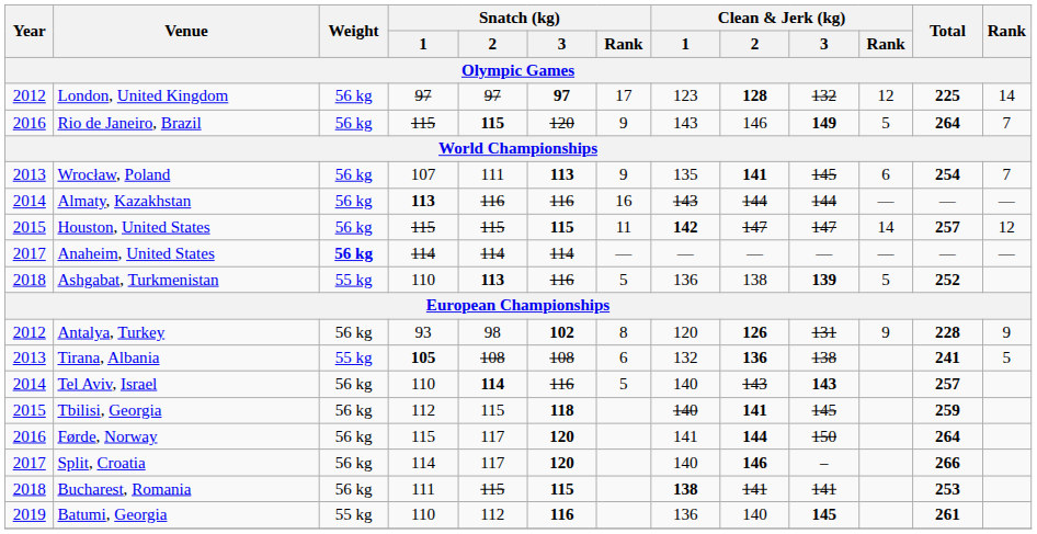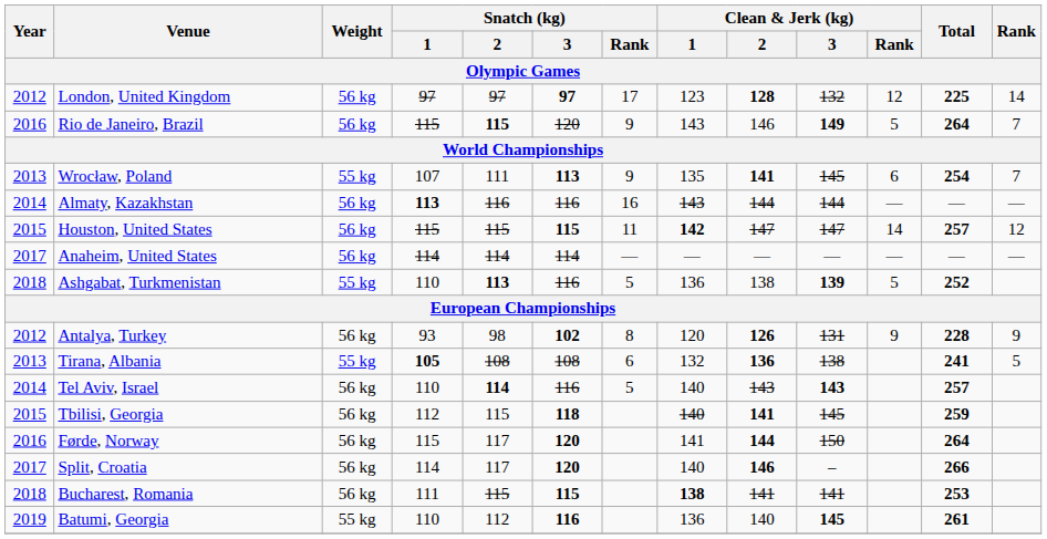 <table class="wikitable" style="text-align:center;">
 <tr>
 <th rowspan=2 width=40>Year</th>
 <th rowspan=2 width=250>Venue</th>
 <th rowspan=2 width=60>Weight</th>
 <th colspan=4>Snatch (kg)</th>
 <th colspan=4>Clean & Jerk (kg)</th>
 <th rowspan=2 width=60>Total</th>
 <th rowspan=2 width=40>Rank</th>
 </tr>
 <tr>
 <th width=60>1</th>
 <th width=60>2</th>
 <th width=60>3</th>
 <th width=45>Rank</th>
 <th width=60>1</th>
 <th width=60>2</th>
 <th width=60>3</th>
 <th width=45>Rank</th>
 </tr>
 <tr>
 <th colspan=13><a href='#'>Olympic Games</a></th>
 </tr>
 <tr>
 <td><a href='#'>2012</a></td>
 <td align=left> <a href='#'>London</a>, <a href='#'>United Kingdom</a></td>
 <td><a href='#'>56 kg</a></td>
 <td><s>97</s></td>
 <td><s>97</s></td>
 <td><strong>97</strong></td>
 <td>17</td>
 <td>123</td>
 <td><strong>128</strong></td>
 <td><s>132</s></td>
 <td>12</td>
 <td><strong>225</strong></td>
 <td>14</td>
 </tr>
 <tr>
 <td><a href='#'>2016</a></td>
 <td align=left> <a href='#'>Rio de Janeiro</a>, <a href='#'>Brazil</a></td>
 <td><a href='#'>56 kg</a></td>
 <td><s>115</s></td>
 <td><strong>115</strong></td>
 <td><s>120</s></td>
 <td>9</td>
 <td>143</td>
 <td>146</td>
 <td><strong>149</strong></td>
 <td>5</td>
 <td><strong>264</strong></td>
 <td>7</td>
 </tr>
 <tr>
 <th colspan=13><a href='#'>World Championships</a></th>
 </tr>
 <tr>
 <td><a href='#'>2013</a></td>
 <td align=left> <a href='#'>Wrocław</a>, <a href='#'>Poland</a></td>
-<td><a href='#'>56 kg</a></td>
+<td><a href='#'>55 kg</a></td>
 <td>107</td>
 <td>111</td>
 <td><strong>113</strong></td>
 <td>9</td>
 <td>135</td>
 <td><strong>141</strong></td>
 <td><s>145</s></td>
 <td>6</td>
 <td><strong>254</strong></td>
 <td>7</td>
 </tr>
 <tr>
 <td><a href='#'>2014</a></td>
 <td align=left> <a href='#'>Almaty</a>, <a href='#'>Kazakhstan</a></td>
 <td><a href='#'>56 kg</a></td>
 <td><strong>113</strong></td>
 <td><s>116</s></td>
 <td><s>116</s></td>
 <td>16</td>
 <td><s>143</s></td>
 <td><s>144</s></td>
 <td><s>144</s></td>
 <td>—</td>
 <td>—</td>
 <td>—</td>
 </tr>
 <tr>
 <td><a href='#'>2015</a></td>
 <td align=left> <a href='#'>Houston</a>, <a href='#'>United States</a></td>
 <td><a href='#'>56 kg</a></td>
 <td><s>115</s></td>
 <td><s>115</s></td>
 <td><strong>115</strong></td>
 <td>11</td>
 <td><strong>142</strong></td>
 <td><s>147</s></td>
 <td><s>147</s></td>
 <td>14</td>
 <td><strong>257</strong></td>
 <td>12</td>
 </tr>
 <tr>
 <td><a href='#'>2017</a></td>
 <td align=left> <a href='#'>Anaheim</a>, <a href='#'>United States</a></td>
-<td><strong><a href='#'>56 kg</a></strong></td>
+<td><a href='#'>56 kg</a></td>
 <td><s>114</s></td>
 <td><s>114</s></td>
 <td><s>114</s></td>
 <td>—</td>
 <td>—</td>
 <td>—</td>
 <td>—</td>
 <td>—</td>
 <td>—</td>
 <td>—</td>
 </tr>
 <tr>
 <td><a href='#'>2018</a></td>
 <td align=left> <a href='#'>Ashgabat</a>, <a href='#'>Turkmenistan</a></td>
 <td><a href='#'>55 kg</a></td>
 <td>110</td>
 <td><strong>113</strong></td>
 <td><s>116</s></td>
 <td>5</td>
 <td>136</td>
 <td>138</td>
 <td><strong>139</strong></td>
 <td>5</td>
 <td><strong>252</strong></td>
 <td></td>
 </tr>
 <tr>
 <th colspan=13><a href='#'>European Championships</a></th>
 </tr>
 <tr>
 <td><a href='#'>2012</a></td>
 <td align=left> <a href='#'>Antalya</a>, <a href='#'>Turkey</a></td>
 <td>56 kg</td>
 <td>93</td>
 <td>98</td>
 <td><strong>102</strong></td>
 <td>8</td>
 <td>120</td>
 <td><strong>126</strong></td>
 <td><s>131</s></td>
 <td>9</td>
 <td><strong>228</strong></td>
 <td>9</td>
 </tr>
 <tr>
 <td><a href='#'>2013</a></td>
 <td align=left> <a href='#'>Tirana</a>, <a href='#'>Albania</a></td>
 <td><a href='#'>55 kg</a></td>
 <td><strong>105</strong></td>
 <td><s>108</s></td>
 <td><s>108</s></td>
 <td>6</td>
 <td>132</td>
 <td><strong>136</strong></td>
 <td><s>138</s></td>
 <td></td>
 <td><strong>241</strong></td>
 <td>5</td>
 </tr>
 <tr>
 <td><a href='#'>2014</a></td>
 <td align=left> <a href='#'>Tel Aviv</a>, <a href='#'>Israel</a></td>
 <td>56 kg</td>
 <td>110</td>
 <td><strong>114</strong></td>
 <td><s>116</s></td>
 <td>5</td>
 <td>140</td>
 <td><s>143</s></td>
 <td><strong>143</strong></td>
 <td></td>
 <td><strong>257</strong></td>
 <td></td>
 </tr>
 <tr>
 <td><a href='#'>2015</a></td>
 <td align=left> <a href='#'>Tbilisi</a>, <a href='#'>Georgia</a></td>
 <td>56 kg</td>
 <td>112</td>
 <td>115</td>
 <td><strong>118</strong></td>
 <td></td>
 <td><s>140</s></td>
 <td><strong>141</strong></td>
 <td><s>145</s></td>
 <td></td>
 <td><strong>259</strong></td>
 <td></td>
 </tr>
 <tr>
 <td><a href='#'>2016</a></td>
 <td align=left> <a href='#'>Førde</a>, <a href='#'>Norway</a></td>
 <td>56 kg</td>
 <td>115</td>
 <td>117</td>
 <td><strong>120</strong></td>
 <td></td>
 <td>141</td>
 <td><strong>144</strong></td>
 <td><s>150</s></td>
 <td></td>
 <td><strong>264</strong></td>
 <td></td>
 </tr>
 <tr>
 <td><a href='#'>2017</a></td>
 <td align=left> <a href='#'>Split</a>, <a href='#'>Croatia</a></td>
 <td>56 kg</td>
 <td>114</td>
 <td>117</td>
 <td><strong>120</strong></td>
 <td></td>
 <td>140</td>
 <td><strong>146</strong></td>
 <td>–</td>
 <td></td>
 <td><strong>266</strong></td>
 <td></td>
 </tr>
 <tr>
 <td><a href='#'>2018</a></td>
 <td align=left> <a href='#'>Bucharest</a>, <a href='#'>Romania</a></td>
 <td>56 kg</td>
 <td>111</td>
 <td><s>115</s></td>
 <td><strong>115</strong></td>
 <td></td>
 <td><strong>138</strong></td>
 <td><s>141</s></td>
 <td><s>141</s></td>
 <td></td>
 <td><strong>253</strong></td>
 <td></td>
 </tr>
 <tr>
 <td><a href='#'>2019</a></td>
 <td align=left> <a href='#'>Batumi</a>, <a href='#'>Georgia</a></td>
 <td>55 kg</td>
 <td>110</td>
 <td>112</td>
 <td><strong>116</strong></td>
 <td></td>
 <td>136</td>
 <td>140</td>
 <td><strong>145</strong></td>
 <td></td>
 <td><strong>261</strong></td>
 <td></td>
 </tr>
 <tr>
 </tr>
 </table>
